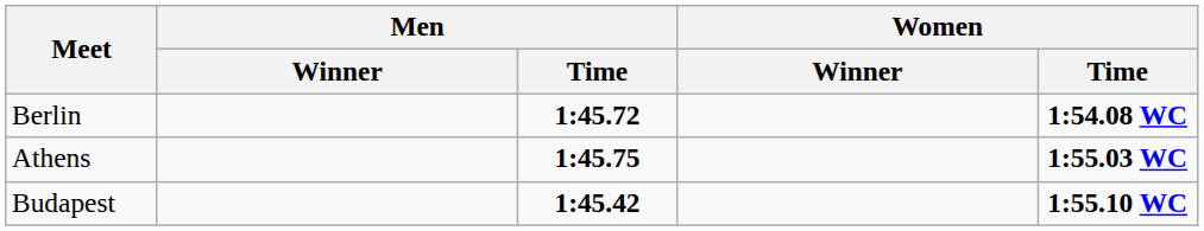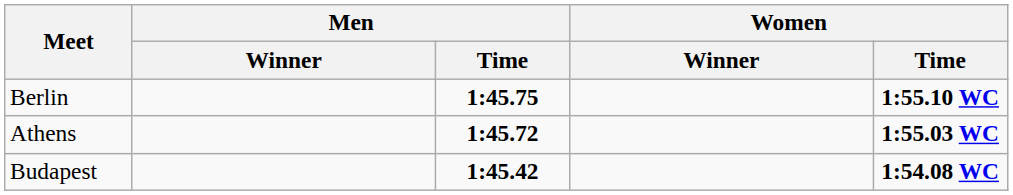 <table class="wikitable">
 <tr>
 <th width=80 rowspan=2>Meet</th>
 <th colspan=2>Men</th>
 <th colspan=2>Women</th>
 </tr>
 <tr>
 <th width=200>Winner</th>
 <th width=85>Time</th>
 <th width=200>Winner</th>
 <th width=85>Time</th>
 </tr>
 <tr>
 <td>Berlin</td>
 <td></td>
-<td align=center><strong>1:45.72</strong></td>
+<td align=center><strong>1:45.75</strong></td>
 <td></td>
-<td align=center><strong>1:54.08 <a href='#'>WC</a></strong></td>
+<td align=center><strong>1:55.10 <a href='#'>WC</a></strong></td>
 </tr>
 <tr>
 <td>Athens</td>
 <td></td>
-<td align=center><strong>1:45.75</strong></td>
+<td align=center><strong>1:45.72</strong></td>
 <td></td>
 <td align=center><strong>1:55.03 <a href='#'>WC</a></strong></td>
 </tr>
 <tr>
 <td>Budapest</td>
 <td></td>
 <td align=center><strong>1:45.42</strong></td>
 <td></td>
-<td align=center><strong>1:55.10 <a href='#'>WC</a></strong></td>
+<td align=center><strong>1:54.08 <a href='#'>WC</a></strong></td>
 </tr>
 </table>
